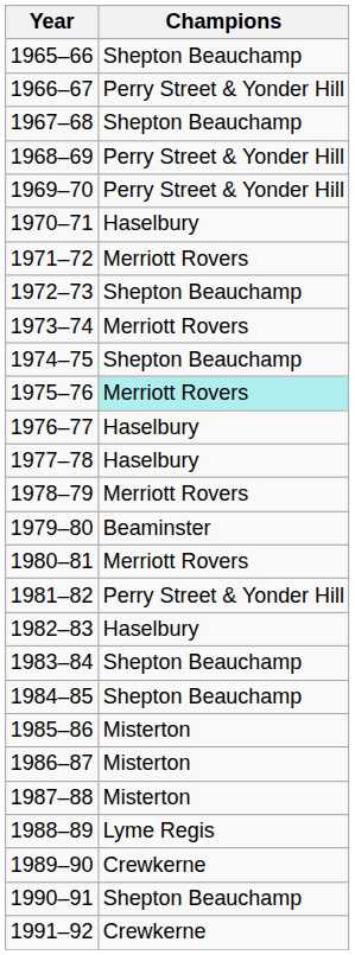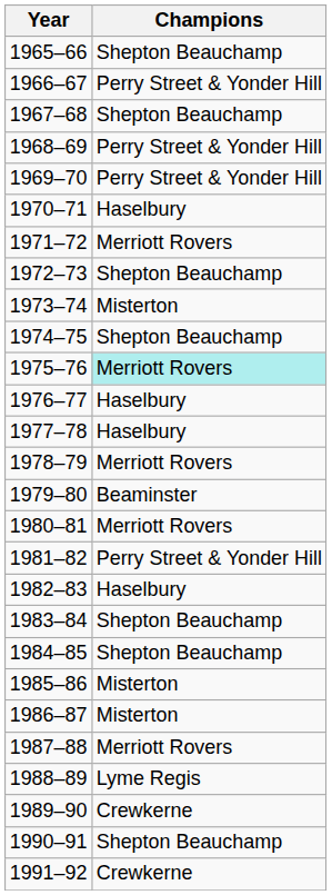 <table class="wikitable">
 <tr>
 <th>Year</th>
 <th>Champions</th>
 </tr>
 <tr>
 <td>1965–66</td>
 <td>Shepton Beauchamp</td>
 </tr>
 <tr>
 <td>1966–67</td>
 <td>Perry Street & Yonder Hill</td>
 </tr>
 <tr>
 <td>1967–68</td>
 <td>Shepton Beauchamp</td>
 </tr>
 <tr>
 <td>1968–69</td>
 <td>Perry Street & Yonder Hill</td>
 </tr>
 <tr>
 <td>1969–70</td>
 <td>Perry Street & Yonder Hill</td>
 </tr>
 <tr>
 <td>1970–71</td>
 <td>Haselbury</td>
 </tr>
 <tr>
 <td>1971–72</td>
 <td>Merriott Rovers</td>
 </tr>
 <tr>
 <td>1972–73</td>
 <td>Shepton Beauchamp</td>
 </tr>
 <tr>
 <td>1973–74</td>
-<td>Merriott Rovers</td>
+<td>Misterton</td>
 </tr>
 <tr>
 <td>1974–75</td>
 <td>Shepton Beauchamp</td>
 </tr>
 <tr>
 <td>1975–76</td>
 <td style="background: paleturquoise;">Merriott Rovers</td>
 </tr>
 <tr>
 <td>1976–77</td>
 <td>Haselbury</td>
 </tr>
 <tr>
 <td>1977–78</td>
 <td>Haselbury</td>
 </tr>
 <tr>
 <td>1978–79</td>
 <td>Merriott Rovers</td>
 </tr>
 <tr>
 <td>1979–80</td>
 <td>Beaminster</td>
 </tr>
 <tr>
 <td>1980–81</td>
 <td>Merriott Rovers</td>
 </tr>
 <tr>
 <td>1981–82</td>
 <td>Perry Street & Yonder Hill</td>
 </tr>
 <tr>
 <td>1982–83</td>
 <td>Haselbury</td>
 </tr>
 <tr>
 <td>1983–84</td>
 <td>Shepton Beauchamp</td>
 </tr>
 <tr>
 <td>1984–85</td>
 <td>Shepton Beauchamp</td>
 </tr>
 <tr>
 <td>1985–86</td>
 <td>Misterton</td>
 </tr>
 <tr>
 <td>1986–87</td>
 <td>Misterton</td>
 </tr>
 <tr>
 <td>1987–88</td>
-<td>Misterton</td>
+<td>Merriott Rovers</td>
 </tr>
 <tr>
 <td>1988–89</td>
 <td>Lyme Regis</td>
 </tr>
 <tr>
 <td>1989–90</td>
 <td>Crewkerne</td>
 </tr>
 <tr>
 <td>1990–91</td>
 <td>Shepton Beauchamp</td>
 </tr>
 <tr>
 <td>1991–92</td>
 <td>Crewkerne</td>
 </tr>
 </table>
